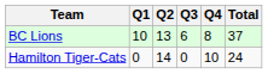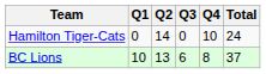 <table class="wikitable">
 <tr>
 <th>Team</th>
 <th>Q1</th>
 <th>Q2</th>
 <th>Q3</th>
 <th>Q4</th>
 <th>Total</th>
 </tr>
+<tr>
+<td><a href='#'>Hamilton Tiger-Cats</a></td>
+<td>0</td>
+<td>14</td>
+<td>0</td>
+<td>10</td>
+<td>24</td>
+</tr>
 <tr style="background-color:#ddffdd">
 <td><a href='#'>BC Lions</a></td>
 <td>10</td>
 <td>13</td>
 <td>6</td>
 <td>8</td>
 <td>37</td>
 </tr>
-<tr>
-<td><a href='#'>Hamilton Tiger-Cats</a></td>
-<td>0</td>
-<td>14</td>
-<td>0</td>
-<td>10</td>
-<td>24</td>
-</tr>
 </table>
